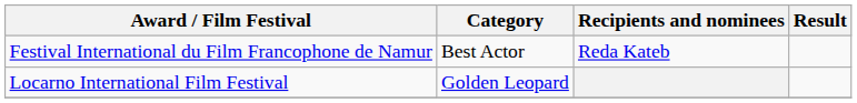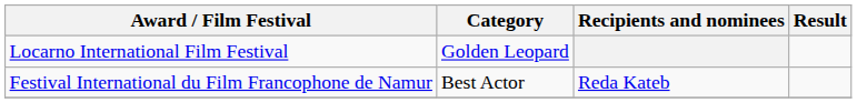 <table class="wikitable plainrowheaders sortable">
 <tr style="background:#ccc; text-align:center;">
 <th scope="col">Award / Film Festival</th>
 <th scope="col">Category</th>
 <th scope="col">Recipients and nominees</th>
 <th scope="col">Result</th>
 </tr>
 <tr>
+<td><a href='#'>Locarno International Film Festival</a></td>
+<td><a href='#'>Golden Leopard</a></td>
+<th></th>
+<td></td>
+</tr>
+<tr>
 <td><a href='#'>Festival International du Film Francophone de Namur</a></td>
 <td>Best Actor</td>
 <td><a href='#'>Reda Kateb</a></td>
 <td></td>
 </tr>
 <tr>
-<td><a href='#'>Locarno International Film Festival</a></td>
-<td><a href='#'>Golden Leopard</a></td>
-<th></th>
-<td></td>
-</tr>
-<tr>
 </tr>
 </table>
